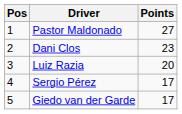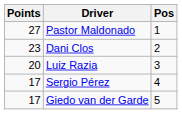 <table class="wikitable" style="font-size: 85%;">
 <tr>
+<th>Points</th>
+<th>Driver</th>
 <th>Pos</th>
-<th>Driver</th>
-<th>Points</th>
 </tr>
 <tr>
+<td align=right>27</td>
+<td> <a href='#'>Pastor Maldonado</a></td>
 <td>1</td>
-<td> <a href='#'>Pastor Maldonado</a></td>
-<td align=right>27</td>
 </tr>
 <tr>
+<td align=right>23</td>
+<td> <a href='#'>Dani Clos</a></td>
 <td>2</td>
-<td> <a href='#'>Dani Clos</a></td>
-<td align=right>23</td>
 </tr>
 <tr>
+<td align=right>20</td>
+<td> <a href='#'>Luiz Razia</a></td>
 <td>3</td>
-<td> <a href='#'>Luiz Razia</a></td>
-<td align=right>20</td>
 </tr>
 <tr>
+<td align=right>17</td>
+<td> <a href='#'>Sergio Pérez</a></td>
 <td>4</td>
-<td> <a href='#'>Sergio Pérez</a></td>
-<td align=right>17</td>
 </tr>
 <tr>
+<td align=right>17</td>
+<td> <a href='#'>Giedo van der Garde</a></td>
 <td>5</td>
-<td> <a href='#'>Giedo van der Garde</a></td>
-<td align=right>17</td>
 </tr>
 </table>
